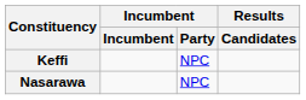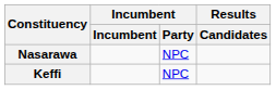 <table class="wikitable sortable">
 <tr>
 <th rowspan="2">Constituency</th>
 <th colspan="2">Incumbent</th>
 <th>Results</th>
 </tr>
 <tr valign="bottom">
 <th>Incumbent</th>
 <th>Party</th>
 <th>Candidates</th>
 </tr>
 <tr>
+<th>Nasarawa</th>
+<td></td>
+<td><a href='#'>NPC</a></td>
+<td nowrap=""></td>
+</tr>
+<tr>
 <th>Keffi</th>
 <td></td>
 <td><a href='#'>NPC</a></td>
 <td nowrap=""></td>
 </tr>
-<tr>
-<th>Nasarawa</th>
-<td></td>
-<td><a href='#'>NPC</a></td>
-<td nowrap=""></td>
-</tr>
 </table>
